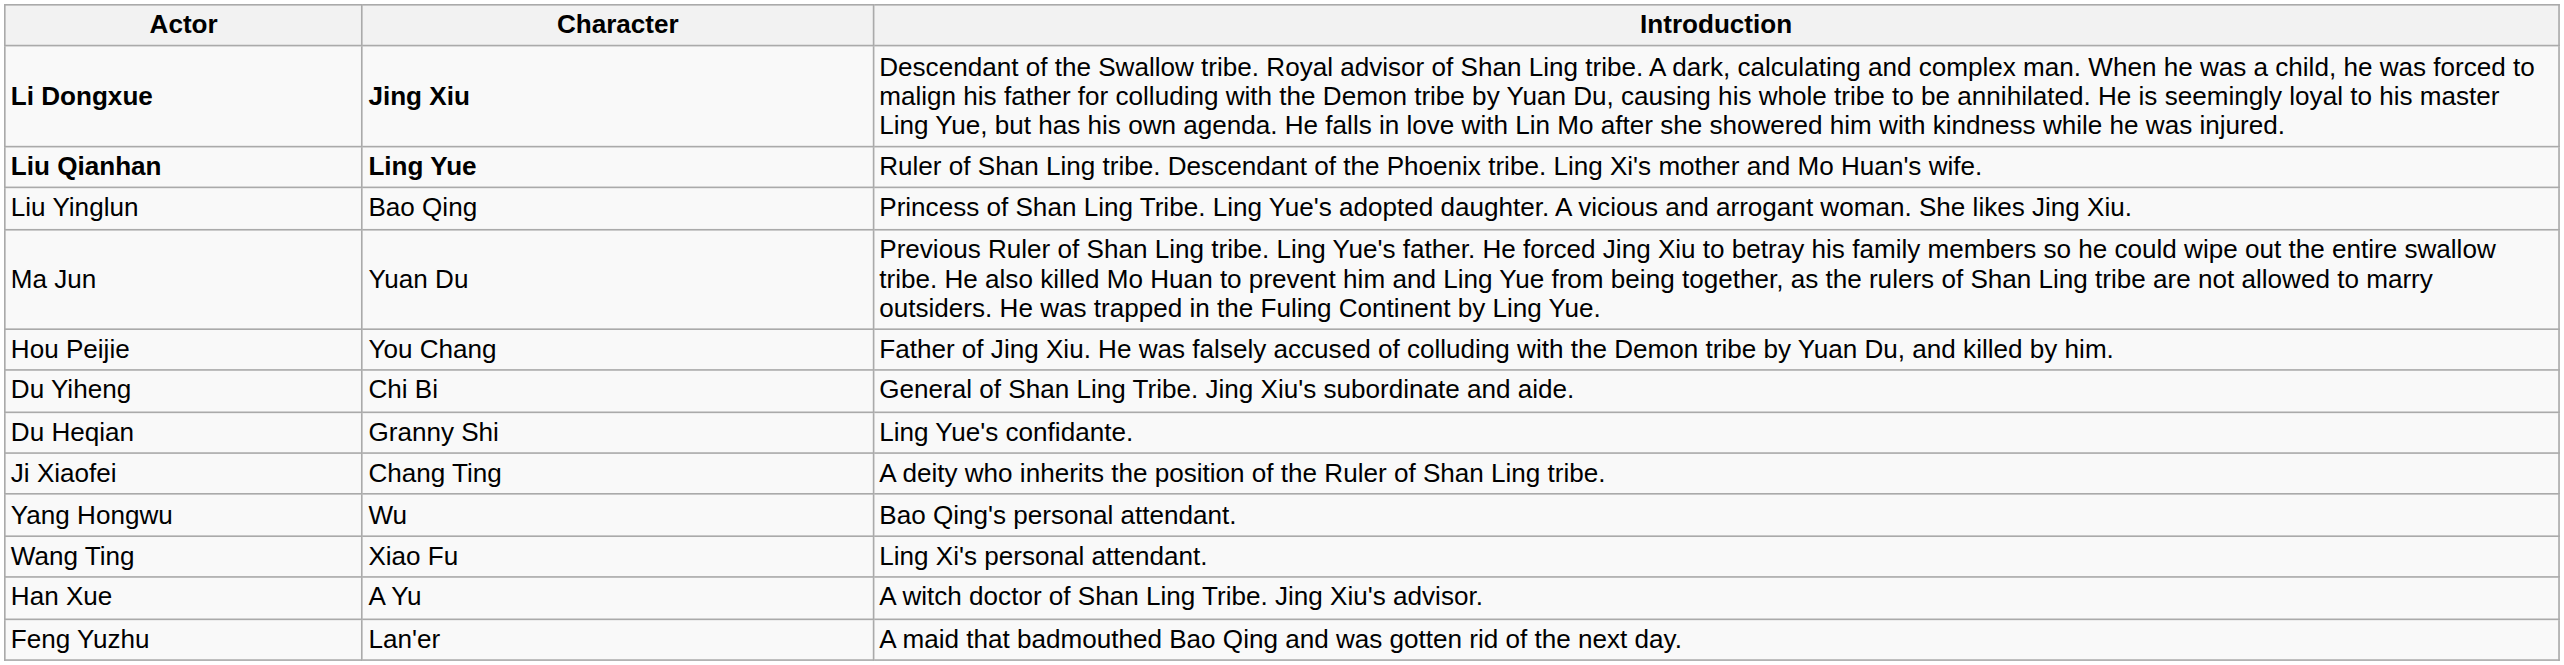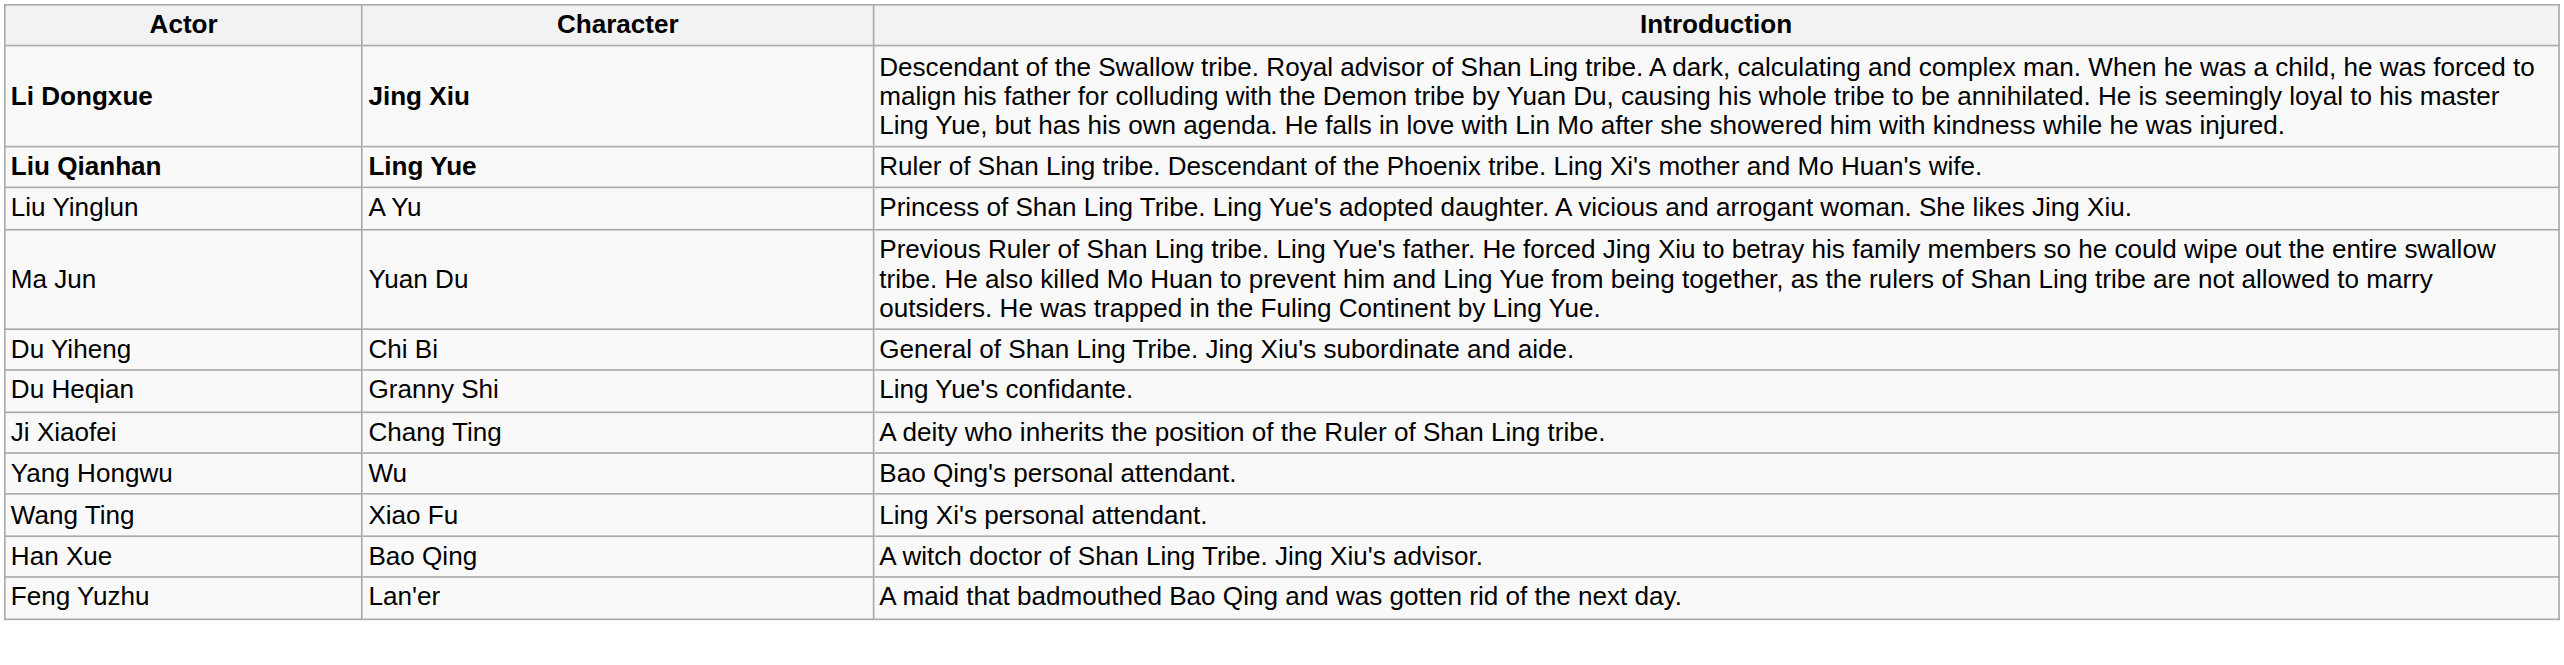 <table class="wikitable">
 <tr>
 <th style="width:14%">Actor</th>
 <th style="width:20%">Character</th>
 <th>Introduction</th>
 </tr>
 <tr>
 <td><strong>Li Dongxue</strong></td>
 <td><strong>Jing Xiu</strong></td>
 <td>Descendant of the Swallow tribe. Royal advisor of Shan Ling tribe. A dark, calculating and complex man. When he was a child, he was forced to malign his father for colluding with the Demon tribe by Yuan Du, causing his whole tribe to be annihilated. He is seemingly loyal to his master Ling Yue, but has his own agenda. He falls in love with Lin Mo after she showered him with kindness while he was injured.</td>
 </tr>
 <tr>
 <td><strong>Liu Qianhan</strong></td>
 <td><strong>Ling Yue</strong></td>
 <td>Ruler of Shan Ling tribe. Descendant of the Phoenix tribe. Ling Xi's mother and Mo Huan's wife.</td>
 </tr>
 <tr>
 <td>Liu Yinglun</td>
-<td>Bao Qing</td>
+<td>A Yu</td>
 <td>Princess of Shan Ling Tribe. Ling Yue's adopted daughter. A vicious and arrogant woman. She likes Jing Xiu.</td>
 </tr>
 <tr>
 <td>Ma Jun</td>
 <td>Yuan Du</td>
 <td>Previous Ruler of Shan Ling tribe. Ling Yue's father. He forced Jing Xiu to betray his family members so he could wipe out the entire swallow tribe. He also killed Mo Huan to prevent him and Ling Yue from being together, as the rulers of Shan Ling tribe are not allowed to marry outsiders. He was trapped in the Fuling Continent by Ling Yue.</td>
-</tr>
-<tr>
-<td>Hou Peijie</td>
-<td>You Chang</td>
-<td>Father of Jing Xiu. He was falsely accused of colluding with the Demon tribe by Yuan Du, and killed by him.</td>
 </tr>
 <tr>
 <td>Du Yiheng</td>
 <td>Chi Bi</td>
 <td>General of Shan Ling Tribe. Jing Xiu's subordinate and aide.</td>
 </tr>
 <tr>
 <td>Du Heqian</td>
 <td>Granny Shi</td>
 <td>Ling Yue's confidante.</td>
 </tr>
 <tr>
 <td>Ji Xiaofei</td>
 <td>Chang Ting</td>
 <td>A deity who inherits the position of the Ruler of Shan Ling tribe.</td>
 </tr>
 <tr>
 <td>Yang Hongwu</td>
 <td>Wu</td>
 <td>Bao Qing's personal attendant.</td>
 </tr>
 <tr>
 <td>Wang Ting</td>
 <td>Xiao Fu</td>
 <td>Ling Xi's personal attendant.</td>
 </tr>
 <tr>
 <td>Han Xue</td>
-<td>A Yu</td>
+<td>Bao Qing</td>
 <td>A witch doctor of Shan Ling Tribe. Jing Xiu's advisor.</td>
 </tr>
 <tr>
 <td>Feng Yuzhu</td>
 <td>Lan'er</td>
 <td>A maid that badmouthed Bao Qing and was gotten rid of the next day.</td>
 </tr>
 </table>
